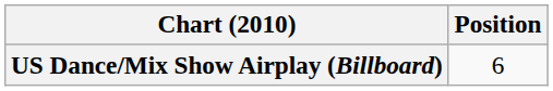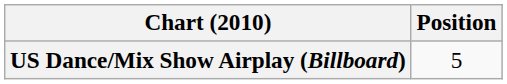 <table class="wikitable plainrowheaders" style="text-align:center">
 <tr>
 <th scope="col">Chart (2010)</th>
 <th scope="col">Position</th>
 </tr>
 <tr>
 <th scope="row">US Dance/Mix Show Airplay (<em>Billboard</em>)</th>
-<td>6</td>
+<td>5</td>
 </tr>
 </table>
